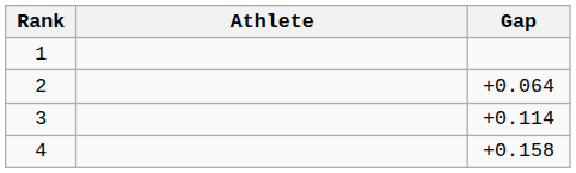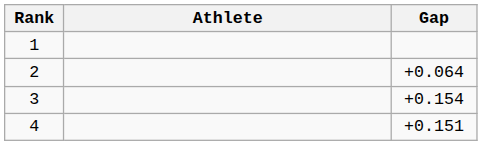 <table class=wikitable style="text-align:center">
 <tr>
 <th width=40>Rank</th>
 <th width=250>Athlete</th>
 <th width=60>Gap</th>
 </tr>
 <tr>
 <td>1</td>
 <td align=left></td>
 <td></td>
 </tr>
 <tr>
 <td>2</td>
 <td align=left></td>
 <td>+0.064</td>
 </tr>
 <tr>
 <td>3</td>
 <td align=left></td>
-<td>+0.114</td>
+<td>+0.154</td>
 </tr>
 <tr>
 <td>4</td>
 <td align=left></td>
-<td>+0.158</td>
+<td>+0.151</td>
 </tr>
 </table>
